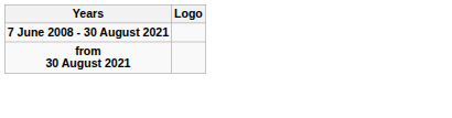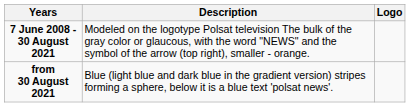 <table class="wikitable">
 <tr>
 <th>Years</th>
+<th>Description</th>
 <th>Logo</th>
 </tr>
 <tr>
 <td align="center"><strong>7 June 2008 - 30 August 2021</strong></td>
+<td align="left">Modeled on the logotype Polsat television The bulk of the gray color or glaucous, with the word "NEWS" and the symbol of the arrow (top right), smaller - orange.</td>
 <td></td>
 </tr>
 <tr>
 <td align="center"><strong>from</strong><br><strong>30 August 2021</strong></td>
+<td>Blue (light blue and dark blue in the gradient version) stripes forming a sphere, below it is a blue text 'polsat news'.</td>
 <td></td>
 </tr>
 </table>
